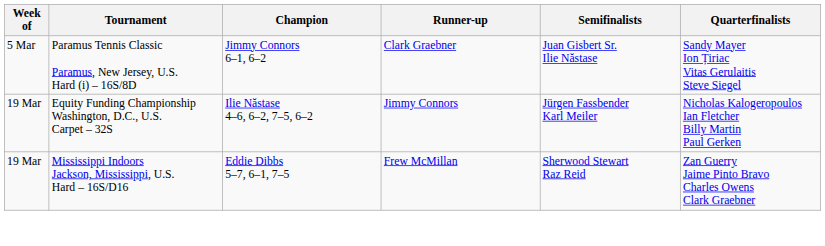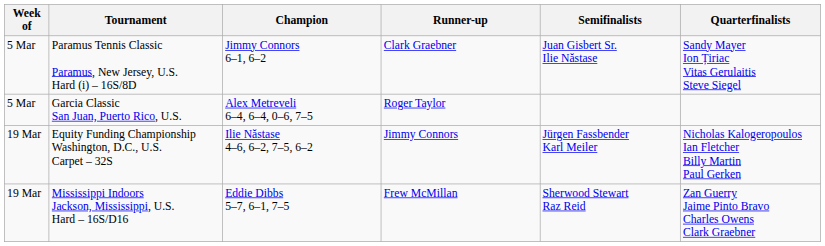 <table class="wikitable">
 <tr>
 <th style="width:54px;">Week of</th>
 <th style="width:230px;">Tournament</th>
 <th style="width:210px;">Champion</th>
 <th style="width:210px;">Runner-up</th>
 <th style="width:185px;">Semifinalists</th>
 <th style="width:185px;">Quarterfinalists</th>
 </tr>
 <tr valign=top>
 <td>5 Mar</td>
 <td>Paramus Tennis Classic<br><br><a href='#'>Paramus</a>, New Jersey, U.S. <br> Hard (i) – 16S/8D</td>
 <td> <a href='#'>Jimmy Connors</a> <br> 6–1, 6–2</td>
 <td> <a href='#'>Clark Graebner</a></td>
 <td> <a href='#'>Juan Gisbert Sr.</a> <br>   <a href='#'>Ilie Năstase</a></td>
 <td> <a href='#'>Sandy Mayer</a> <br>  <a href='#'>Ion Țiriac</a> <br>  <a href='#'>Vitas Gerulaitis</a> <br>  <a href='#'>Steve Siegel</a></td>
 </tr>
 <tr valign=top>
+<td>5 Mar</td>
+<td>Garcia Classic<br><a href='#'>San Juan, Puerto Rico</a>, U.S.</td>
+<td> <a href='#'>Alex Metreveli</a> <br> 6–4, 6–4, 0–6, 7–5</td>
+<td> <a href='#'>Roger Taylor</a></td>
+<td></td>
+<td></td>
+</tr>
+<tr valign=top>
 <td>19 Mar</td>
 <td>Equity Funding Championship<br>Washington, D.C.,  U.S. <br> Carpet – 32S</td>
 <td> <a href='#'>Ilie Năstase</a> <br> 4–6, 6–2, 7–5, 6–2</td>
 <td> <a href='#'>Jimmy Connors</a></td>
 <td> <a href='#'>Jürgen Fassbender</a> <br>  <a href='#'>Karl Meiler</a></td>
 <td> <a href='#'>Nicholas Kalogeropoulos</a> <br>  <a href='#'>Ian Fletcher</a> <br>  <a href='#'>Billy Martin</a> <br>  <a href='#'>Paul Gerken</a></td>
 </tr>
 <tr valign=top>
 <td>19 Mar</td>
 <td><a href='#'>Mississippi Indoors</a><br> <a href='#'>Jackson, Mississippi</a>, U.S. <br> Hard – 16S/D16</td>
 <td> <a href='#'>Eddie Dibbs</a> <br> 5–7, 6–1, 7–5</td>
 <td> <a href='#'>Frew McMillan</a></td>
 <td> <a href='#'>Sherwood Stewart</a> <br>   <a href='#'>Raz Reid</a></td>
 <td> <a href='#'>Zan Guerry</a> <br>  <a href='#'>Jaime Pinto Bravo</a> <br>  <a href='#'>Charles Owens</a> <br>  <a href='#'>Clark Graebner</a></td>
 </tr>
 </table>
